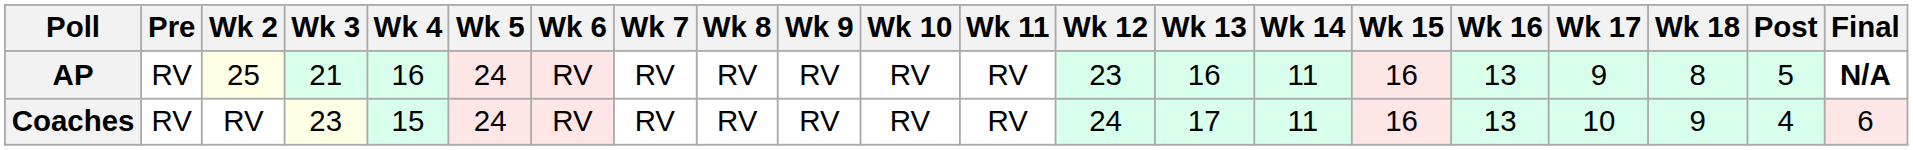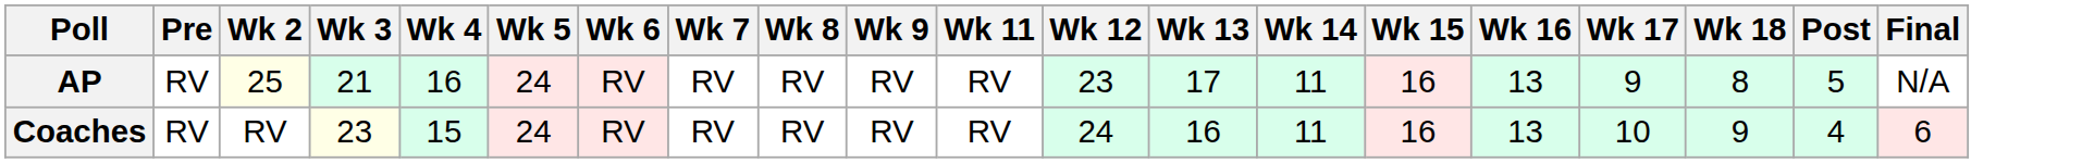 <table class="wikitable" style="white-space:nowrap;text-align:center;">
 <tr>
 <th>Poll</th>
 <th>Pre</th>
 <th>Wk 2</th>
 <th>Wk 3</th>
 <th>Wk 4</th>
 <th>Wk 5</th>
 <th>Wk 6</th>
 <th>Wk 7</th>
 <th>Wk 8</th>
 <th>Wk 9</th>
-<th>Wk 10</th>
 <th>Wk 11</th>
 <th>Wk 12</th>
 <th>Wk 13</th>
 <th>Wk 14</th>
 <th>Wk 15</th>
 <th>Wk 16</th>
 <th>Wk 17</th>
 <th>Wk 18</th>
 <th>Post</th>
 <th>Final</th>
 </tr>
 <tr>
 <th>AP</th>
 <td style="background:#FFF;">RV</td>
 <td style="background:#FFFFE6;">25</td>
 <td style="background:#D8FFEB;">21</td>
 <td style="background:#D8FFEB;">16</td>
 <td style="background:#FFE6E6;">24</td>
 <td style="background:#FFE6E6;">RV</td>
 <td style="background:#FFF;">RV</td>
 <td style="background:#FFF;">RV</td>
 <td style="background:#FFF;">RV</td>
 <td style="background:#FFF;">RV</td>
-<td style="background:#FFF;">RV</td>
 <td style="background:#D8FFEB;">23</td>
-<td style="background:#D8FFEB;">16</td>
+<td style="background:#D8FFEB;">17</td>
 <td style="background:#D8FFEB;">11</td>
 <td style="background:#FFE6E6;">16</td>
 <td style="background:#D8FFEB;">13</td>
 <td style="background:#D8FFEB;">9</td>
 <td style="background:#D8FFEB;">8</td>
 <td style="background:#D8FFEB;">5</td>
-<td style="background:#FFF;"><strong>N/A</strong></td>
+<td style="background:#FFF;">N/A</td>
 </tr>
 <tr>
 <th>Coaches</th>
 <td style="background:#FFF;">RV</td>
 <td style="background:#FFF;">RV</td>
 <td style="background:#FFFFE6;">23</td>
 <td style="background:#D8FFEB;">15</td>
 <td style="background:#FFE6E6;">24</td>
 <td style="background:#FFE6E6;">RV</td>
 <td style="background:#FFF;">RV</td>
 <td style="background:#FFF;">RV</td>
 <td style="background:#FFF;">RV</td>
 <td style="background:#FFF;">RV</td>
-<td style="background:#FFF;">RV</td>
 <td style="background:#D8FFEB;">24</td>
-<td style="background:#D8FFEB;">17</td>
+<td style="background:#D8FFEB;">16</td>
 <td style="background:#D8FFEB;">11</td>
 <td style="background:#FFE6E6;">16</td>
 <td style="background:#D8FFEB;">13</td>
 <td style="background:#D8FFEB;">10</td>
 <td style="background:#D8FFEB;">9</td>
 <td style="background:#D8FFEB;">4</td>
 <td style="background:#FFE6E6;">6</td>
 </tr>
 </table>
